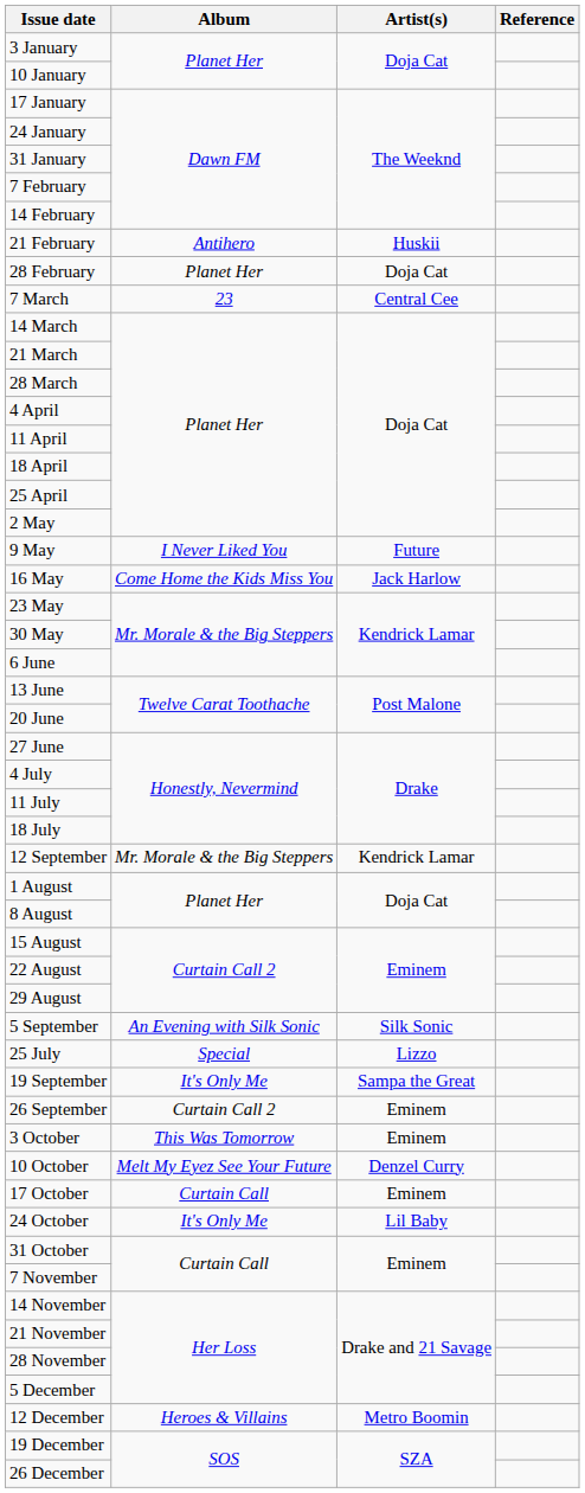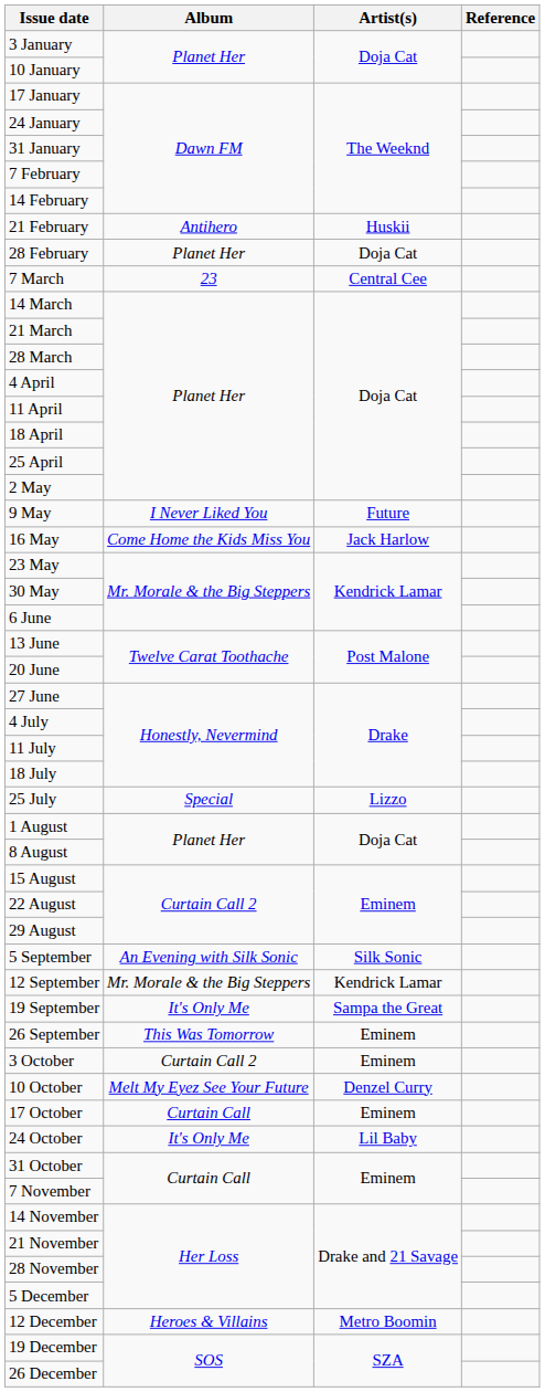 <table class="wikitable">
 <tr>
 <th>Issue date</th>
 <th>Album</th>
 <th>Artist(s)</th>
 <th>Reference</th>
 </tr>
 <tr>
 <td align="left">3 January</td>
 <td align="center" rowspan=2><em><a href='#'>Planet Her</a></em></td>
 <td align="center" rowspan=2><a href='#'>Doja Cat</a></td>
 <td align="center"></td>
 </tr>
 <tr>
 <td align="left">10 January</td>
 <td align="center"></td>
 </tr>
 <tr>
 <td align="left">17 January</td>
 <td align="center" rowspan=5><em><a href='#'>Dawn FM</a></em></td>
 <td align="center" rowspan=5><a href='#'>The Weeknd</a></td>
 <td align="center"></td>
 </tr>
 <tr>
 <td align="left">24 January</td>
 <td align="center"></td>
 </tr>
 <tr>
 <td align="left">31 January</td>
 <td align="center"></td>
 </tr>
 <tr>
 <td align="left">7 February</td>
 <td align="center"></td>
 </tr>
 <tr>
 <td align="left">14 February</td>
 <td align="center"></td>
 </tr>
 <tr>
 <td align="left">21 February</td>
 <td align="center"><em><a href='#'>Antihero</a></em></td>
 <td align="center"><a href='#'>Huskii</a></td>
 <td align="center"></td>
 </tr>
 <tr>
 <td align="left">28 February</td>
 <td align="center"><em>Planet Her</em></td>
 <td align="center">Doja Cat</td>
 <td align="center"></td>
 </tr>
 <tr>
 <td align="left">7 March</td>
 <td align="center"><em><a href='#'>23</a></em></td>
 <td align="center"><a href='#'>Central Cee</a></td>
 <td align="center"></td>
 </tr>
 <tr>
 <td align="left">14 March</td>
 <td align="center" rowspan=8><em>Planet Her</em></td>
 <td align="center" rowspan=8>Doja Cat</td>
 <td align="center"></td>
 </tr>
 <tr>
 <td align="left">21 March</td>
 <td align="center"></td>
 </tr>
 <tr>
 <td align="left">28 March</td>
 <td align="center"></td>
 </tr>
 <tr>
 <td align="left">4 April</td>
 <td align="center"></td>
 </tr>
 <tr>
 <td align="left">11 April</td>
 <td align="center"></td>
 </tr>
 <tr>
 <td align="left">18 April</td>
 <td align="center"></td>
 </tr>
 <tr>
 <td align="left">25 April</td>
 <td align="center"></td>
 </tr>
 <tr>
 <td align="left">2 May</td>
 <td align="center"></td>
 </tr>
 <tr>
 <td align="left">9 May</td>
 <td align="center"><em><a href='#'>I Never Liked You</a></em></td>
 <td align="center"><a href='#'>Future</a></td>
 <td align="center"></td>
 </tr>
 <tr>
 <td align="left">16 May</td>
 <td align="center"><em><a href='#'>Come Home the Kids Miss You</a></em></td>
 <td align="center"><a href='#'>Jack Harlow</a></td>
 <td align="center"></td>
 </tr>
 <tr>
 <td align="left">23 May</td>
 <td align="center" rowspan=3><em><a href='#'>Mr. Morale & the Big Steppers</a></em></td>
 <td align="center" rowspan=3><a href='#'>Kendrick Lamar</a></td>
 <td align="center"></td>
 </tr>
 <tr>
 <td align="left">30 May</td>
 <td align="center"></td>
 </tr>
 <tr>
 <td align="left">6 June</td>
 <td align="center"></td>
 </tr>
 <tr>
 <td align="left">13 June</td>
 <td align="center" rowspan=2><em><a href='#'>Twelve Carat Toothache</a></em></td>
 <td align="center" rowspan=2><a href='#'>Post Malone</a></td>
 <td align="center"></td>
 </tr>
 <tr>
 <td align="left">20 June</td>
 <td align="center"></td>
 </tr>
 <tr>
 <td align="left">27 June</td>
 <td align="center" rowspan=4><em><a href='#'>Honestly, Nevermind</a></em></td>
 <td align="center" rowspan=4><a href='#'>Drake</a></td>
 <td align="center"></td>
 </tr>
 <tr>
 <td align="left">4 July</td>
 <td align="center"></td>
 </tr>
 <tr>
 <td align="left">11 July</td>
 <td align="center"></td>
 </tr>
 <tr>
 <td align="left">18 July</td>
 <td align="center"></td>
 </tr>
 <tr>
-<td align="left">12 September</td>
-<td align="center"><em>Mr. Morale & the Big Steppers</em></td>
-<td align="center">Kendrick Lamar</td>
+<td align="left">25 July</td>
+<td align="center"><em><a href='#'>Special</a></em></td>
+<td align="center"><a href='#'>Lizzo</a></td>
 <td align="center"></td>
 </tr>
 <tr>
 <td align="left">1 August</td>
 <td align="center" rowspan=2><em>Planet Her</em></td>
 <td align="center" rowspan=2>Doja Cat</td>
 <td align="center"></td>
 </tr>
 <tr>
 <td align="left">8 August</td>
 <td align="center"></td>
 </tr>
 <tr>
 <td align="left">15 August</td>
 <td align="center" rowspan=3><em><a href='#'>Curtain Call 2</a></em></td>
 <td align="center" rowspan=3><a href='#'>Eminem</a></td>
 <td align="center"></td>
 </tr>
 <tr>
 <td align="left">22 August</td>
 <td align="center"></td>
 </tr>
 <tr>
 <td align="left">29 August</td>
 <td align="center"></td>
 </tr>
 <tr>
 <td align="left">5 September</td>
 <td align="center"><em><a href='#'>An Evening with Silk Sonic</a></em></td>
 <td align="center"><a href='#'>Silk Sonic</a></td>
 <td align="center"></td>
 </tr>
 <tr>
-<td align="left">25 July</td>
-<td align="center"><em><a href='#'>Special</a></em></td>
-<td align="center"><a href='#'>Lizzo</a></td>
+<td align="left">12 September</td>
+<td align="center"><em>Mr. Morale & the Big Steppers</em></td>
+<td align="center">Kendrick Lamar</td>
 <td align="center"></td>
 </tr>
 <tr>
 <td align="left">19 September</td>
 <td align="center"><em><a href='#'>It's Only Me</a></em></td>
 <td align="center"><a href='#'>Sampa the Great</a></td>
 <td align="center"></td>
 </tr>
 <tr>
 <td align="left">26 September</td>
-<td align="center"><em>Curtain Call 2</em></td>
+<td align="center"><em><a href='#'>This Was Tomorrow</a></em></td>
 <td align="center">Eminem</td>
 <td align="center"></td>
 </tr>
 <tr>
 <td align="left">3 October</td>
-<td align="center"><em><a href='#'>This Was Tomorrow</a></em></td>
+<td align="center"><em>Curtain Call 2</em></td>
 <td align="center">Eminem</td>
 <td align="center"></td>
 </tr>
 <tr>
 <td align="left">10 October</td>
 <td align="center"><em><a href='#'>Melt My Eyez See Your Future</a></em></td>
 <td align="center"><a href='#'>Denzel Curry</a></td>
 <td align="center"></td>
 </tr>
 <tr>
 <td align="left">17 October</td>
 <td align="center"><em><a href='#'>Curtain Call</a></em></td>
 <td align="center">Eminem</td>
 <td align="center"></td>
 </tr>
 <tr>
 <td align="left">24 October</td>
 <td align="center"><em><a href='#'>It's Only Me</a></em></td>
 <td align="center"><a href='#'>Lil Baby</a></td>
 <td align="center"></td>
 </tr>
 <tr>
 <td align="left">31 October</td>
 <td align="center" rowspan=2><em>Curtain Call</em></td>
 <td align="center" rowspan=2>Eminem</td>
 <td align="center"></td>
 </tr>
 <tr>
 <td align="left">7 November</td>
 <td align="center"></td>
 </tr>
 <tr>
 <td align="left">14 November</td>
 <td align="center" rowspan=4><em><a href='#'>Her Loss</a></em></td>
 <td align="center" rowspan=4>Drake and <a href='#'>21 Savage</a></td>
 <td align="center"></td>
 </tr>
 <tr>
 <td align="left">21 November</td>
 <td align="center"></td>
 </tr>
 <tr>
 <td align="left">28 November</td>
 <td align="center"></td>
 </tr>
 <tr>
 <td align="left">5 December</td>
 <td align="center"></td>
 </tr>
 <tr>
 <td align="left">12 December</td>
 <td align="center"><em><a href='#'>Heroes & Villains</a></em></td>
 <td align="center"><a href='#'>Metro Boomin</a></td>
 <td align="center"></td>
 </tr>
 <tr>
 <td align="left">19 December</td>
 <td align="center" rowspan=2><em><a href='#'>SOS</a></em></td>
 <td align="center" rowspan=2><a href='#'>SZA</a></td>
 <td align="center"></td>
 </tr>
 <tr>
 <td align="left">26 December</td>
 <td align="center"></td>
 </tr>
 </table>
